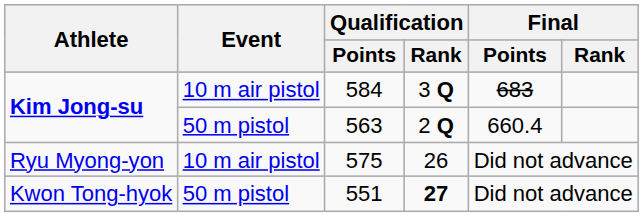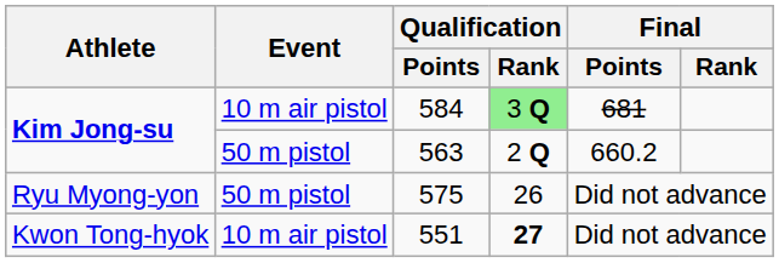 <table class="wikitable" style="font-size:90%">
 <tr>
 <th rowspan="2">Athlete</th>
 <th rowspan="2">Event</th>
 <th colspan=2>Qualification</th>
 <th colspan=2>Final</th>
 </tr>
 <tr style="font-size:95%">
 <th>Points</th>
 <th>Rank</th>
 <th>Points</th>
 <th>Rank</th>
 </tr>
 <tr align=center>
 <td align=left rowspan=2><strong><a href='#'>Kim Jong-su</a></strong></td>
 <td align=left><a href='#'>10 m air pistol</a></td>
 <td>584</td>
-<td>3 <strong>Q</strong></td>
-<td><s>683</s></td>
+<td style="background: lightgreen;">3 <strong>Q</strong></td>
+<td><s>681</s></td>
 <td></td>
 </tr>
 <tr align=center>
 <td align=left><a href='#'>50 m pistol</a></td>
 <td>563</td>
 <td>2 <strong>Q</strong></td>
-<td>660.4</td>
+<td>660.2</td>
 <td></td>
 </tr>
 <tr align=center>
 <td align=left><a href='#'>Ryu Myong-yon</a></td>
-<td align=left><a href='#'>10 m air pistol</a></td>
+<td align=left><a href='#'>50 m pistol</a></td>
 <td>575</td>
 <td>26</td>
 <td colspan=2>Did not advance</td>
 </tr>
 <tr align=center>
 <td align=left><a href='#'>Kwon Tong-hyok</a></td>
-<td align=left><a href='#'>50 m pistol</a></td>
+<td align=left><a href='#'>10 m air pistol</a></td>
 <td>551</td>
 <td><strong>27</strong></td>
 <td colspan=2>Did not advance</td>
 </tr>
 </table>
